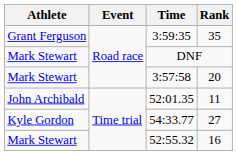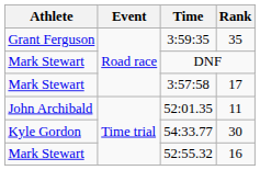 <table class=wikitable style="font-size:90%;">
 <tr>
 <th>Athlete</th>
 <th>Event</th>
 <th>Time</th>
 <th>Rank</th>
 </tr>
 <tr align=center>
 <td align=left><a href='#'>Grant Ferguson</a></td>
 <td style="text-align:left;" rowspan="3"><a href='#'>Road race</a></td>
 <td>3:59:35</td>
 <td>35</td>
 </tr>
 <tr align=center>
 <td align=left><a href='#'>Mark Stewart</a></td>
 <td colspan=2>DNF</td>
 </tr>
 <tr align=center>
 <td align=left><a href='#'>Mark Stewart</a></td>
 <td>3:57:58</td>
-<td>20</td>
+<td>17</td>
 </tr>
 <tr align=center>
 <td align=left><a href='#'>John Archibald</a></td>
 <td style="text-align:left;" rowspan="3"><a href='#'>Time trial</a></td>
 <td>52:01.35</td>
 <td>11</td>
 </tr>
 <tr align=center>
 <td align=left><a href='#'>Kyle Gordon</a></td>
 <td>54:33.77</td>
-<td>27</td>
+<td>30</td>
 </tr>
 <tr align=center>
 <td align=left><a href='#'>Mark Stewart</a></td>
 <td>52:55.32</td>
 <td>16</td>
 </tr>
 </table>
